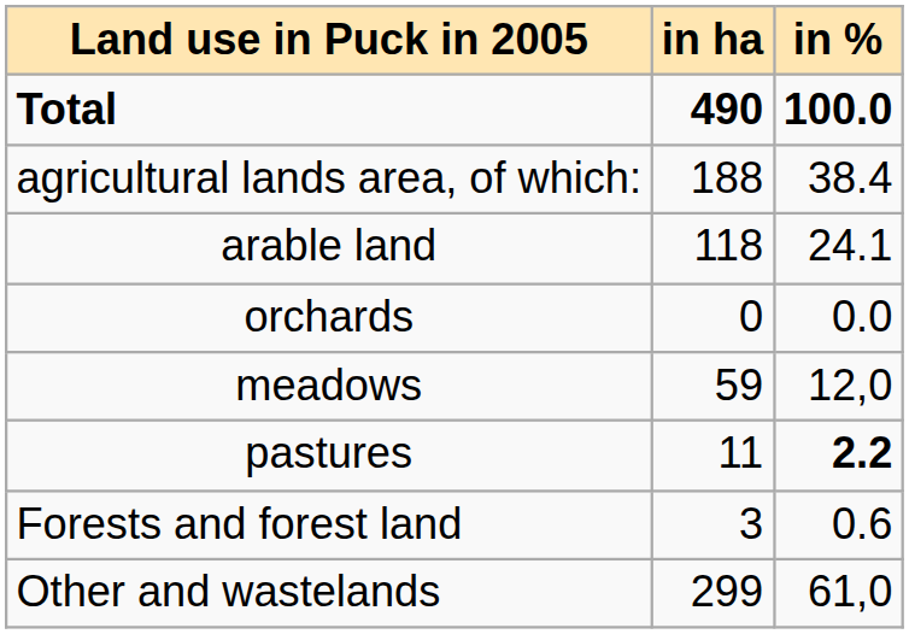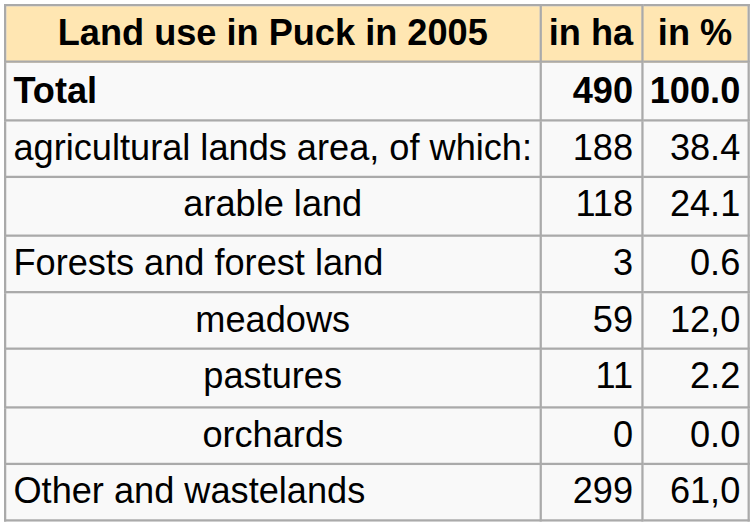 <table class="wikitable">
 <tr style="background:#ffe6b2; text-align:center;">
 <td><strong>Land use in Puck in 2005 </strong></td>
 <td><strong>in ha</strong></td>
 <td><strong>in %</strong></td>
 </tr>
 <tr>
 <td><strong>Total</strong></td>
 <td style="text-align:right;"><strong>490</strong></td>
 <td style="text-align:right;"><strong>100.0</strong></td>
 </tr>
 <tr>
 <td>agricultural lands area, of which:</td>
 <td style="text-align:right;">188</td>
 <td style="text-align:right;">38.4</td>
 </tr>
 <tr>
 <td style="text-align:center;">arable land</td>
 <td style="text-align:right;">118</td>
 <td style="text-align:right;">24.1</td>
 </tr>
 <tr>
-<td style="text-align:center;">orchards</td>
-<td style="text-align:right;">0</td>
-<td style="text-align:right;">0.0</td>
+<td>Forests and forest land</td>
+<td style="text-align:right;">3</td>
+<td style="text-align:right;">0.6</td>
 </tr>
 <tr>
 <td style="text-align:center;">meadows</td>
 <td style="text-align:right;">59</td>
 <td style="text-align:right;">12,0</td>
 </tr>
 <tr>
 <td style="text-align:center;">pastures</td>
 <td style="text-align:right;">11</td>
-<td style="text-align:right;"><strong>2.2</strong></td>
+<td style="text-align:right;">2.2</td>
 </tr>
 <tr>
-<td>Forests and forest land</td>
-<td style="text-align:right;">3</td>
-<td style="text-align:right;">0.6</td>
+<td style="text-align:center;">orchards</td>
+<td style="text-align:right;">0</td>
+<td style="text-align:right;">0.0</td>
 </tr>
 <tr>
 <td>Other and wastelands</td>
 <td style="text-align:right;">299</td>
 <td style="text-align:right;">61,0</td>
 </tr>
 </table>
